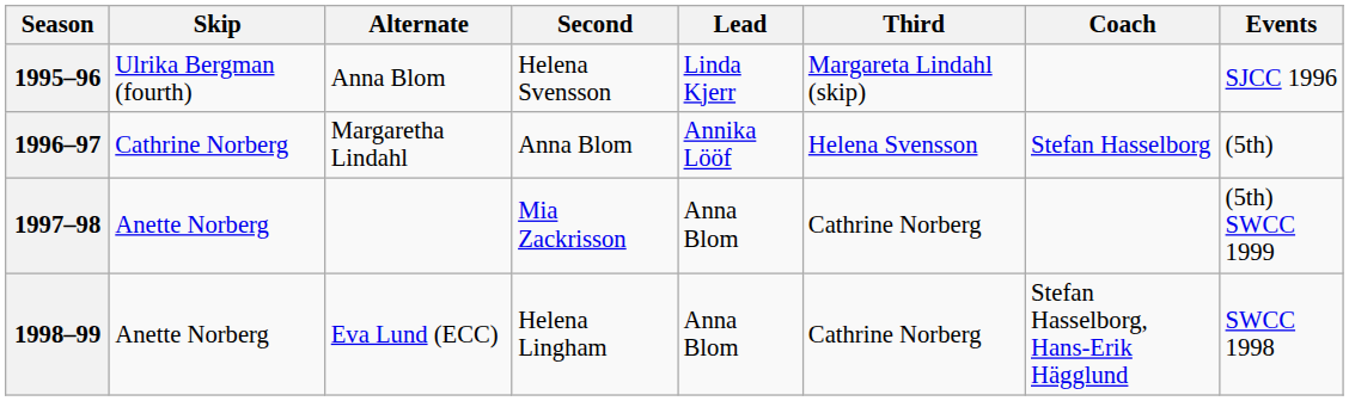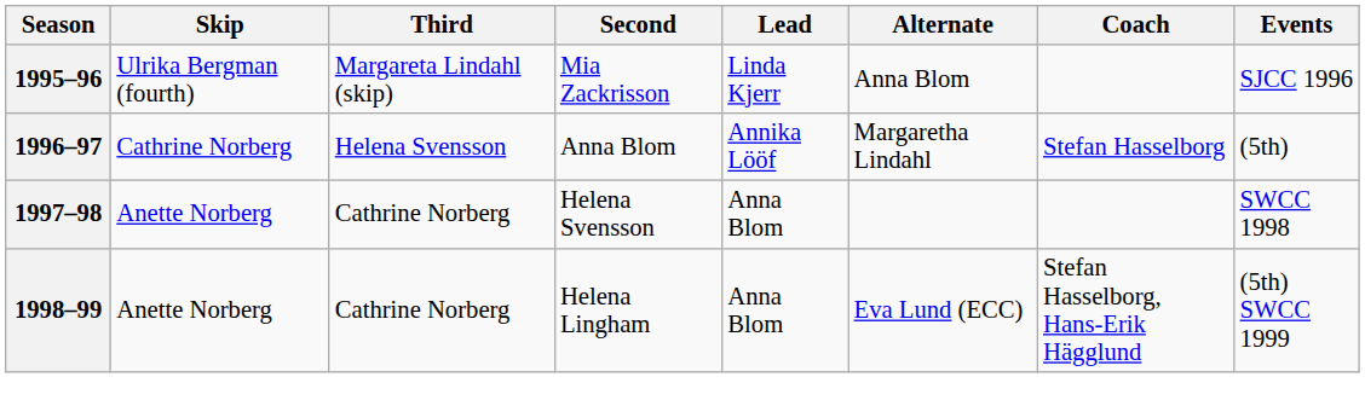 <table class="wikitable">
 <tr>
 <th scope="col" width=60>Season</th>
 <th scope="col">Skip</th>
-<th scope="col">Alternate</th>
+<th scope="col">Third</th>
 <th scope="col">Second</th>
 <th scope="col">Lead</th>
-<th scope="col">Third</th>
+<th scope="col">Alternate</th>
 <th scope="col">Coach</th>
 <th scope="col">Events</th>
 </tr>
 <tr>
 <th scope="row">1995–96</th>
 <td><a href='#'>Ulrika Bergman</a> (fourth)</td>
+<td><a href='#'>Margareta Lindahl</a> (skip)</td>
+<td><a href='#'>Mia Zackrisson</a></td>
+<td><a href='#'>Linda Kjerr</a></td>
 <td>Anna Blom</td>
-<td>Helena Svensson</td>
-<td><a href='#'>Linda Kjerr</a></td>
-<td><a href='#'>Margareta Lindahl</a> (skip)</td>
 <td></td>
 <td><a href='#'>SJCC</a> 1996 <br> </td>
 </tr>
 <tr>
 <th scope="row">1996–97</th>
 <td><a href='#'>Cathrine Norberg</a></td>
-<td>Margaretha Lindahl</td>
+<td><a href='#'>Helena Svensson</a></td>
 <td>Anna Blom</td>
 <td><a href='#'>Annika Lööf</a></td>
-<td><a href='#'>Helena Svensson</a></td>
+<td>Margaretha Lindahl</td>
 <td><a href='#'>Stefan Hasselborg</a></td>
 <td> (5th)</td>
 </tr>
 <tr>
 <th scope="row">1997–98</th>
 <td><a href='#'>Anette Norberg</a></td>
+<td>Cathrine Norberg</td>
+<td>Helena Svensson</td>
+<td>Anna Blom</td>
 <td></td>
-<td><a href='#'>Mia Zackrisson</a></td>
-<td>Anna Blom</td>
-<td>Cathrine Norberg</td>
 <td></td>
-<td> (5th)<br><a href='#'>SWCC</a> 1999 </td>
+<td><a href='#'>SWCC</a> 1998 </td>
 </tr>
 <tr>
 <th scope="row">1998–99</th>
 <td>Anette Norberg</td>
-<td><a href='#'>Eva Lund</a> (ECC)</td>
+<td>Cathrine Norberg</td>
 <td>Helena Lingham</td>
 <td>Anna Blom</td>
-<td>Cathrine Norberg</td>
+<td><a href='#'>Eva Lund</a> (ECC)</td>
 <td>Stefan Hasselborg,<br><a href='#'>Hans-Erik Hägglund</a></td>
-<td><a href='#'>SWCC</a> 1998 </td>
+<td> (5th)<br><a href='#'>SWCC</a> 1999 </td>
 </tr>
 </table>
